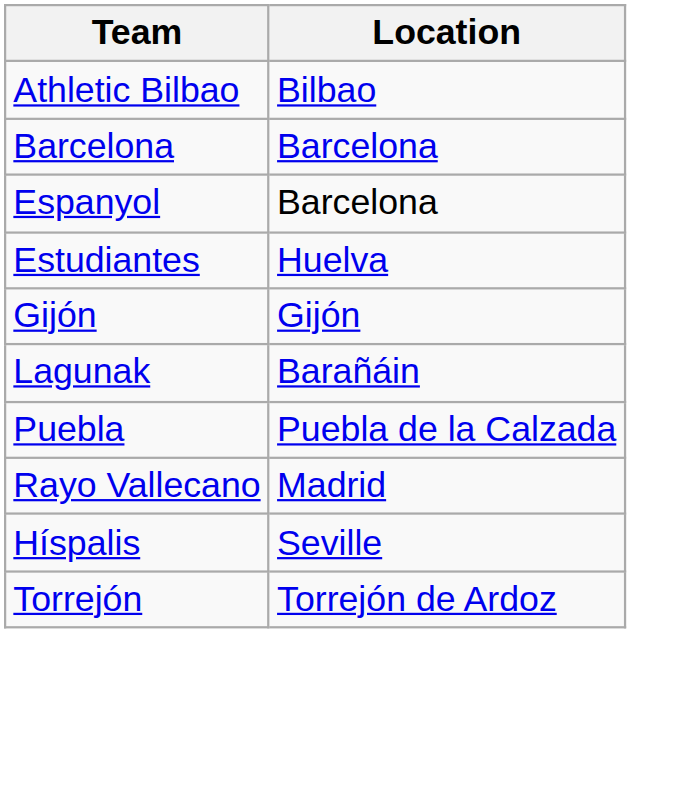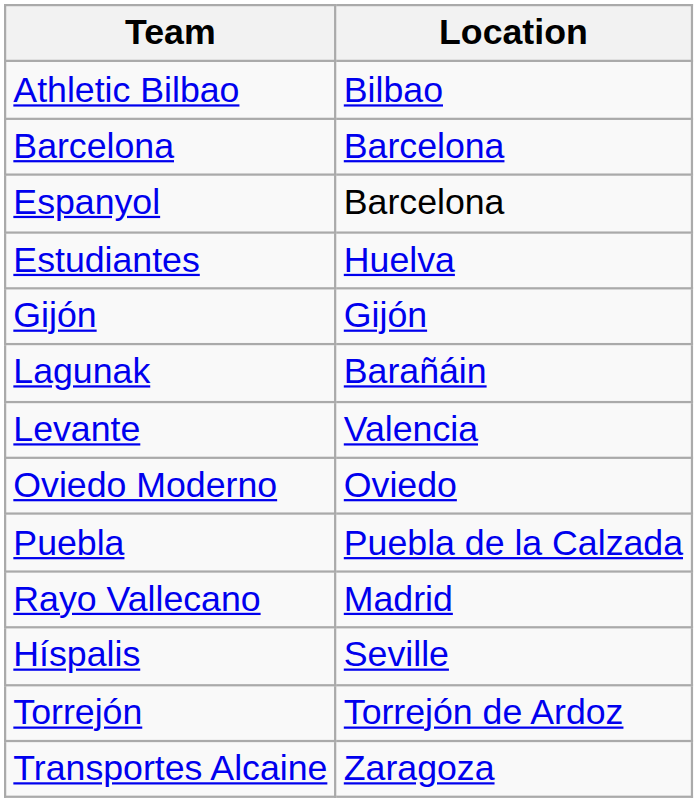 <table class="wikitable sortable">
 <tr>
 <th>Team</th>
 <th>Location</th>
 </tr>
 <tr>
 <td><a href='#'>Athletic Bilbao</a></td>
 <td><a href='#'>Bilbao</a></td>
 </tr>
 <tr>
 <td><a href='#'>Barcelona</a></td>
 <td><a href='#'>Barcelona</a></td>
 </tr>
 <tr>
 <td><a href='#'>Espanyol</a></td>
 <td>Barcelona</td>
 </tr>
 <tr>
 <td><a href='#'>Estudiantes</a></td>
 <td><a href='#'>Huelva</a></td>
 </tr>
 <tr>
 <td><a href='#'>Gijón</a></td>
 <td><a href='#'>Gijón</a></td>
 </tr>
 <tr>
 <td><a href='#'>Lagunak</a></td>
 <td><a href='#'>Barañáin</a></td>
 </tr>
 <tr>
+<td><a href='#'>Levante</a></td>
+<td><a href='#'>Valencia</a></td>
+</tr>
+<tr>
+<td><a href='#'>Oviedo Moderno</a></td>
+<td><a href='#'>Oviedo</a></td>
+</tr>
+<tr>
 <td><a href='#'>Puebla</a></td>
 <td><a href='#'>Puebla de la Calzada</a></td>
 </tr>
 <tr>
 <td><a href='#'>Rayo Vallecano</a></td>
 <td><a href='#'>Madrid</a></td>
 </tr>
 <tr>
 <td><a href='#'>Híspalis</a></td>
 <td><a href='#'>Seville</a></td>
 </tr>
 <tr>
 <td><a href='#'>Torrejón</a></td>
 <td><a href='#'>Torrejón de Ardoz</a></td>
 </tr>
+<tr>
+<td><a href='#'>Transportes Alcaine</a></td>
+<td><a href='#'>Zaragoza</a></td>
+</tr>
 </table>
